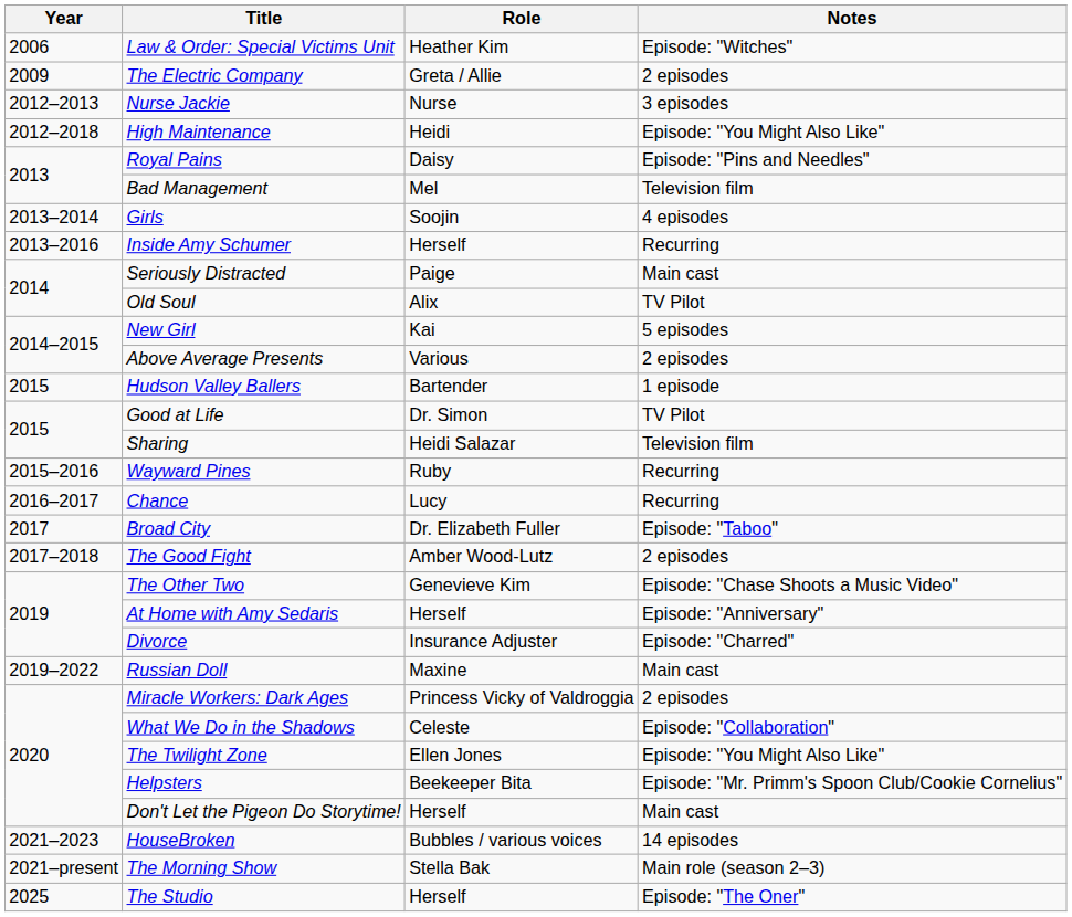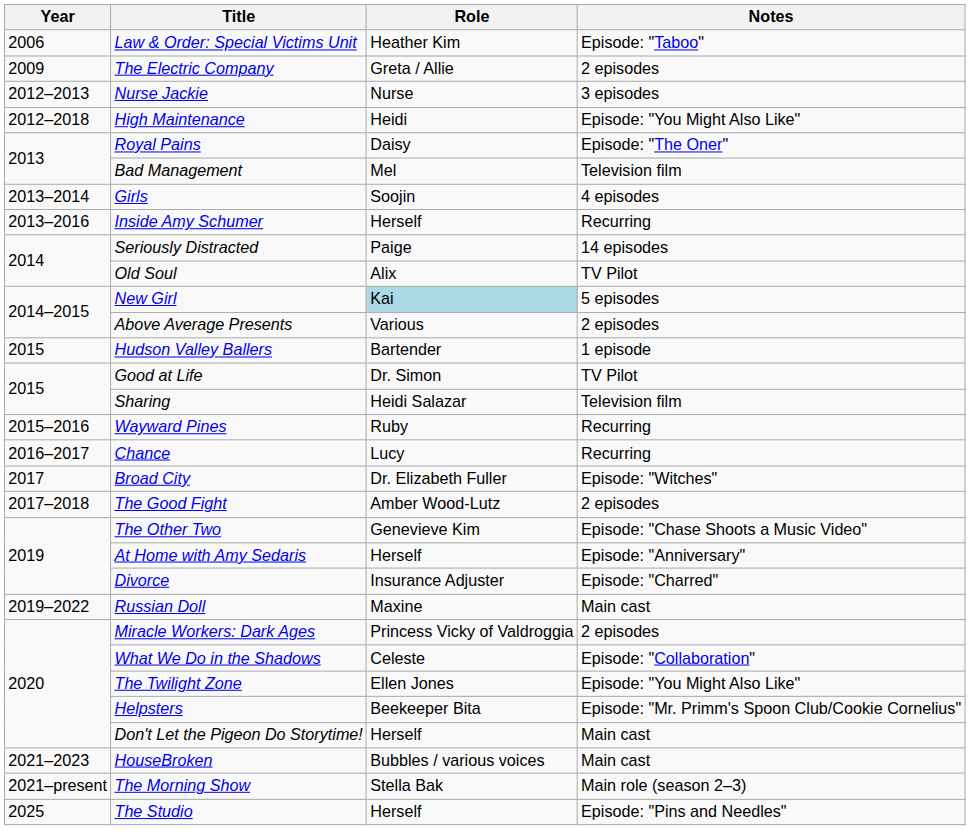 <table class = "wikitable sortable">
 <tr>
 <th>Year</th>
 <th>Title</th>
 <th>Role</th>
 <th>Notes</th>
 </tr>
 <tr>
 <td>2006</td>
 <td><em><a href='#'>Law & Order: Special Victims Unit</a></em></td>
 <td>Heather Kim</td>
-<td>Episode: "Witches"</td>
+<td>Episode: "<a href='#'>Taboo</a>"</td>
 </tr>
 <tr>
 <td>2009</td>
 <td><em><a href='#'>The Electric Company</a></em></td>
 <td>Greta / Allie</td>
 <td>2 episodes</td>
 </tr>
 <tr>
 <td>2012–2013</td>
 <td><em><a href='#'>Nurse Jackie</a></em></td>
 <td>Nurse</td>
 <td>3 episodes</td>
 </tr>
 <tr>
 <td>2012–2018</td>
 <td><em><a href='#'>High Maintenance</a></em></td>
 <td>Heidi</td>
 <td>Episode: "You Might Also Like"</td>
 </tr>
 <tr>
 <td rowspan="2">2013</td>
 <td><em><a href='#'>Royal Pains</a></em></td>
 <td>Daisy</td>
-<td>Episode: "Pins and Needles"</td>
+<td>Episode: "<a href='#'>The Oner</a>"</td>
 </tr>
 <tr>
 <td><em>Bad Management</em></td>
 <td>Mel</td>
 <td>Television film</td>
 </tr>
 <tr>
 <td>2013–2014</td>
 <td><em><a href='#'>Girls</a></em></td>
 <td>Soojin</td>
 <td>4 episodes</td>
 </tr>
 <tr>
 <td>2013–2016</td>
 <td><em><a href='#'>Inside Amy Schumer</a></em></td>
 <td>Herself</td>
 <td>Recurring</td>
 </tr>
 <tr>
 <td rowspan="2">2014</td>
 <td><em>Seriously Distracted</em></td>
 <td>Paige</td>
-<td>Main cast</td>
+<td>14 episodes</td>
 </tr>
 <tr>
 <td><em>Old Soul</em></td>
 <td>Alix</td>
 <td>TV Pilot</td>
 </tr>
 <tr>
 <td rowspan="2">2014–2015</td>
 <td><em><a href='#'>New Girl</a></em></td>
-<td>Kai</td>
+<td style="background: lightblue;">Kai</td>
 <td>5 episodes</td>
 </tr>
 <tr>
 <td><em>Above Average Presents</em></td>
 <td>Various</td>
 <td>2 episodes</td>
 </tr>
 <tr>
 <td>2015</td>
 <td><em><a href='#'>Hudson Valley Ballers</a></em></td>
 <td>Bartender</td>
 <td>1 episode</td>
 </tr>
 <tr>
 <td rowspan="2">2015</td>
 <td><em>Good at Life</em></td>
 <td>Dr. Simon</td>
 <td>TV Pilot</td>
 </tr>
 <tr>
 <td><em>Sharing</em></td>
 <td>Heidi Salazar</td>
 <td>Television film</td>
 </tr>
 <tr>
 <td>2015–2016</td>
 <td><em><a href='#'>Wayward Pines</a></em></td>
 <td>Ruby</td>
 <td>Recurring</td>
 </tr>
 <tr>
 <td>2016–2017</td>
 <td><em><a href='#'>Chance</a></em></td>
 <td>Lucy</td>
 <td>Recurring</td>
 </tr>
 <tr>
 <td>2017</td>
 <td><em><a href='#'>Broad City</a></em></td>
 <td>Dr. Elizabeth Fuller</td>
-<td>Episode: "<a href='#'>Taboo</a>"</td>
+<td>Episode: "Witches"</td>
 </tr>
 <tr>
 <td>2017–2018</td>
 <td><em><a href='#'>The Good Fight</a></em></td>
 <td>Amber Wood-Lutz</td>
 <td>2 episodes</td>
 </tr>
 <tr>
 <td rowspan="3">2019</td>
 <td><em><a href='#'>The Other Two</a></em></td>
 <td>Genevieve Kim</td>
 <td>Episode: "Chase Shoots a Music Video"</td>
 </tr>
 <tr>
 <td><em><a href='#'>At Home with Amy Sedaris</a></em></td>
 <td>Herself</td>
 <td>Episode: "Anniversary"</td>
 </tr>
 <tr>
 <td><em><a href='#'>Divorce</a></em></td>
 <td>Insurance Adjuster</td>
 <td>Episode: "Charred"</td>
 </tr>
 <tr>
 <td>2019–2022</td>
 <td><em><a href='#'>Russian Doll</a></em></td>
 <td>Maxine</td>
 <td>Main cast</td>
 </tr>
 <tr>
 <td rowspan="5">2020</td>
 <td><em><a href='#'>Miracle Workers: Dark Ages</a></em></td>
 <td>Princess Vicky of Valdroggia</td>
 <td>2 episodes</td>
 </tr>
 <tr>
 <td><em><a href='#'>What We Do in the Shadows</a></em></td>
 <td>Celeste</td>
 <td>Episode: "<a href='#'>Collaboration</a>"</td>
 </tr>
 <tr>
 <td><em><a href='#'>The Twilight Zone</a></em></td>
 <td>Ellen Jones</td>
 <td>Episode: "You Might Also Like"</td>
 </tr>
 <tr>
 <td><em><a href='#'>Helpsters</a></em></td>
 <td>Beekeeper Bita</td>
 <td>Episode: "Mr. Primm's Spoon Club/Cookie Cornelius"</td>
 </tr>
 <tr>
 <td><em>Don't Let the Pigeon Do Storytime!</em></td>
 <td>Herself</td>
 <td>Main cast</td>
 </tr>
 <tr>
 <td>2021–2023</td>
 <td><em><a href='#'>HouseBroken</a></em></td>
 <td>Bubbles / various voices</td>
-<td>14 episodes</td>
+<td>Main cast</td>
 </tr>
 <tr>
 <td>2021–present</td>
 <td><em><a href='#'>The Morning Show</a></em></td>
 <td>Stella Bak</td>
 <td>Main role (season 2–3)</td>
 </tr>
 <tr>
 <td>2025</td>
 <td><em><a href='#'>The Studio</a></em></td>
 <td>Herself</td>
-<td>Episode: "<a href='#'>The Oner</a>"</td>
+<td>Episode: "Pins and Needles"</td>
 </tr>
 </table>
